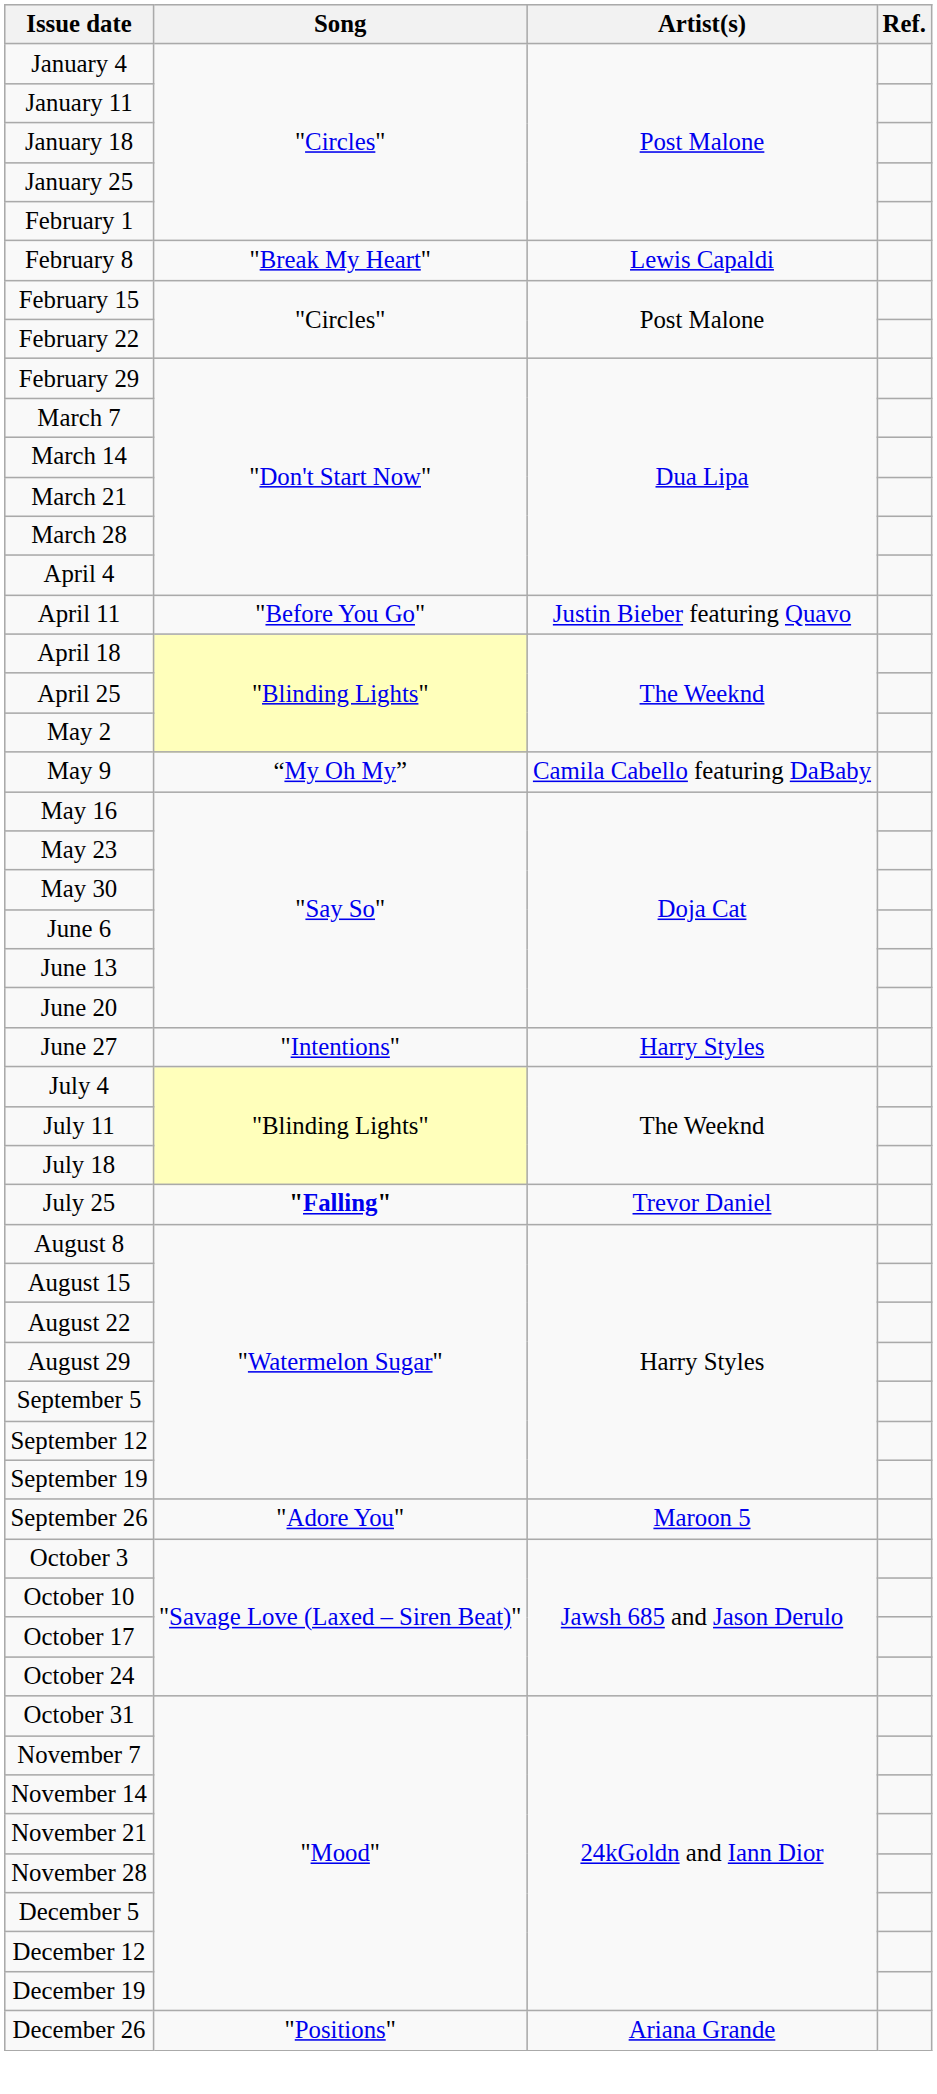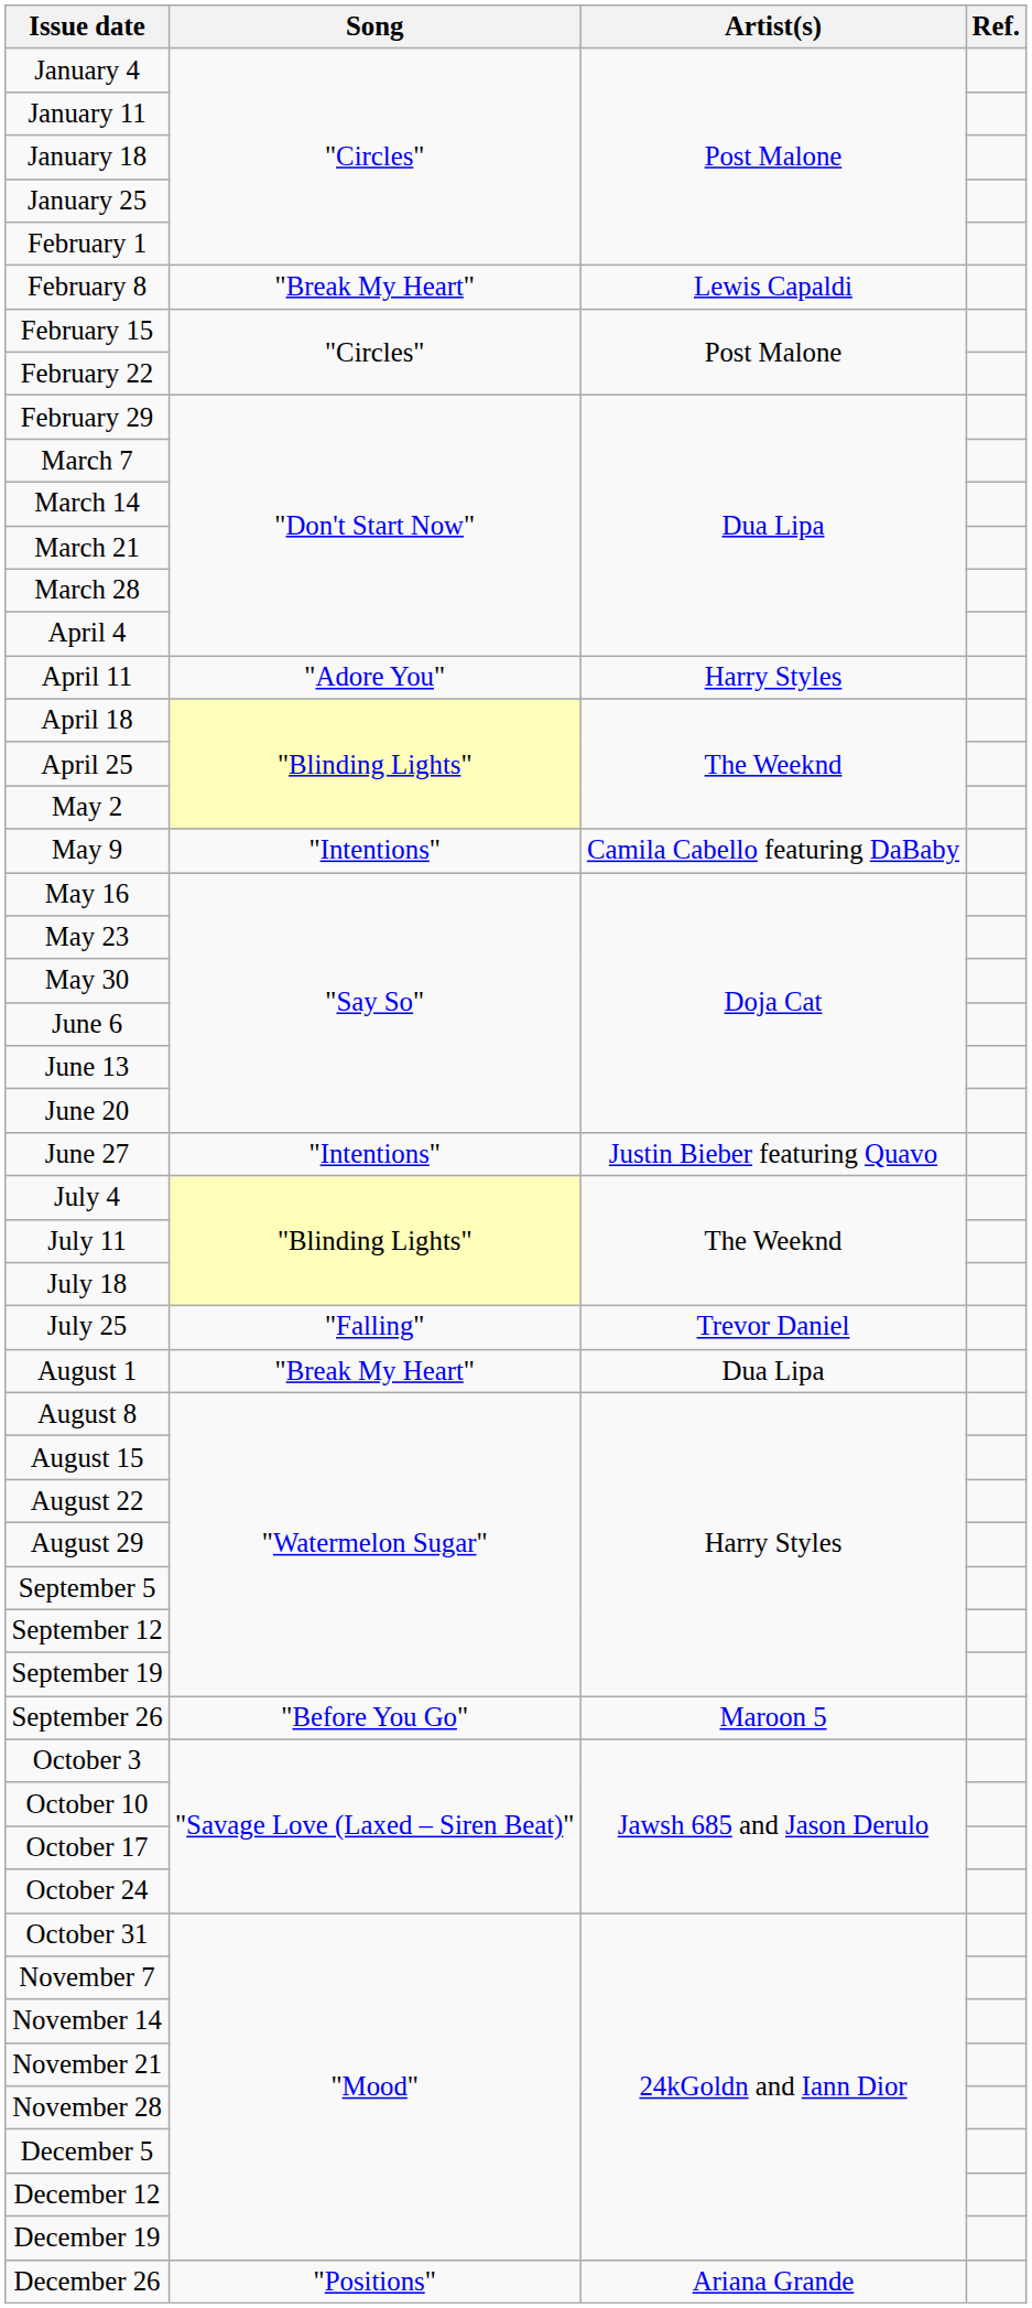 <table class="wikitable" style="text-align: center;">
 <tr>
 <th>Issue date</th>
 <th>Song</th>
 <th>Artist(s)</th>
 <th>Ref.</th>
 </tr>
 <tr>
 <td>January 4</td>
 <td rowspan="5">"<a href='#'>Circles</a>"</td>
 <td rowspan="5"><a href='#'>Post Malone</a></td>
 <td></td>
 </tr>
 <tr>
 <td>January 11</td>
 <td></td>
 </tr>
 <tr>
 <td>January 18</td>
 <td></td>
 </tr>
 <tr>
 <td>January 25</td>
 <td></td>
 </tr>
 <tr>
 <td>February 1</td>
 <td></td>
 </tr>
 <tr>
 <td>February 8</td>
 <td>"<a href='#'>Break My Heart</a>"</td>
 <td><a href='#'>Lewis Capaldi</a></td>
 <td></td>
 </tr>
 <tr>
 <td>February 15</td>
 <td rowspan="2">"Circles"</td>
 <td rowspan="2">Post Malone</td>
 <td></td>
 </tr>
 <tr>
 <td>February 22</td>
 <td></td>
 </tr>
 <tr>
 <td>February 29</td>
 <td rowspan="6">"<a href='#'>Don't Start Now</a>"</td>
 <td rowspan="6"><a href='#'>Dua Lipa</a></td>
 <td></td>
 </tr>
 <tr>
 <td>March 7</td>
 <td></td>
 </tr>
 <tr>
 <td>March 14</td>
 <td></td>
 </tr>
 <tr>
 <td>March 21</td>
 <td></td>
 </tr>
 <tr>
 <td>March 28</td>
 <td></td>
 </tr>
 <tr>
 <td>April 4</td>
 <td></td>
 </tr>
 <tr>
 <td>April 11</td>
-<td>"<a href='#'>Before You Go</a>"</td>
-<td><a href='#'>Justin Bieber</a> featuring <a href='#'>Quavo</a></td>
+<td>"<a href='#'>Adore You</a>"</td>
+<td><a href='#'>Harry Styles</a></td>
 <td></td>
 </tr>
 <tr>
 <td>April 18</td>
 <td bgcolor=FFFFBB rowspan="3">"<a href='#'>Blinding Lights</a>" </td>
 <td rowspan="3"><a href='#'>The Weeknd</a></td>
 <td></td>
 </tr>
 <tr>
 <td>April 25</td>
 <td></td>
 </tr>
 <tr>
 <td>May 2</td>
 <td></td>
 </tr>
 <tr>
 <td>May 9</td>
-<td>“<a href='#'>My Oh My</a>”</td>
+<td>"<a href='#'>Intentions</a>"</td>
 <td><a href='#'>Camila Cabello</a> featuring <a href='#'>DaBaby</a></td>
 <td></td>
 </tr>
 <tr>
 <td>May 16</td>
 <td rowspan="6">"<a href='#'>Say So</a>"</td>
 <td rowspan="6"><a href='#'>Doja Cat</a></td>
 <td></td>
 </tr>
 <tr>
 <td>May 23</td>
 <td></td>
 </tr>
 <tr>
 <td>May 30</td>
 <td></td>
 </tr>
 <tr>
 <td>June 6</td>
 <td></td>
 </tr>
 <tr>
 <td>June 13</td>
 <td></td>
 </tr>
 <tr>
 <td>June 20</td>
 <td></td>
 </tr>
 <tr>
 <td>June 27</td>
 <td>"<a href='#'>Intentions</a>"</td>
-<td><a href='#'>Harry Styles</a></td>
+<td><a href='#'>Justin Bieber</a> featuring <a href='#'>Quavo</a></td>
 <td></td>
 </tr>
 <tr>
 <td>July 4</td>
 <td bgcolor=FFFFBB rowspan="3">"Blinding Lights" </td>
 <td rowspan="3">The Weeknd</td>
 <td></td>
 </tr>
 <tr>
 <td>July 11</td>
 <td></td>
 </tr>
 <tr>
 <td>July 18</td>
 <td></td>
 </tr>
 <tr>
 <td>July 25</td>
-<td><strong>"<a href='#'>Falling</a>"</strong></td>
+<td>"<a href='#'>Falling</a>"</td>
 <td><a href='#'>Trevor Daniel</a></td>
+<td></td>
+</tr>
+<tr>
+<td>August 1</td>
+<td>"<a href='#'>Break My Heart</a>"</td>
+<td>Dua Lipa</td>
 <td></td>
 </tr>
 <tr>
 <td>August 8</td>
 <td rowspan="7">"<a href='#'>Watermelon Sugar</a>"</td>
 <td rowspan="7">Harry Styles</td>
 <td></td>
 </tr>
 <tr>
 <td>August 15</td>
 <td></td>
 </tr>
 <tr>
 <td>August 22</td>
 <td></td>
 </tr>
 <tr>
 <td>August 29</td>
 <td></td>
 </tr>
 <tr>
 <td>September 5</td>
 <td></td>
 </tr>
 <tr>
 <td>September 12</td>
 <td></td>
 </tr>
 <tr>
 <td>September 19</td>
 <td></td>
 </tr>
 <tr>
 <td>September 26</td>
-<td>"<a href='#'>Adore You</a>"</td>
+<td>"<a href='#'>Before You Go</a>"</td>
 <td><a href='#'>Maroon 5</a></td>
 <td></td>
 </tr>
 <tr>
 <td>October 3</td>
 <td rowspan="4">"<a href='#'>Savage Love (Laxed – Siren Beat)</a>"</td>
 <td rowspan="4"><a href='#'>Jawsh 685</a> and <a href='#'>Jason Derulo</a></td>
 <td></td>
 </tr>
 <tr>
 <td>October 10</td>
 <td></td>
 </tr>
 <tr>
 <td>October 17</td>
 <td></td>
 </tr>
 <tr>
 <td>October 24</td>
 <td></td>
 </tr>
 <tr>
 <td>October 31</td>
 <td rowspan="8">"<a href='#'>Mood</a>"</td>
 <td rowspan="8"><a href='#'>24kGoldn</a> and <a href='#'>Iann Dior</a></td>
 <td></td>
 </tr>
 <tr>
 <td>November 7</td>
 <td></td>
 </tr>
 <tr>
 <td>November 14</td>
 <td></td>
 </tr>
 <tr>
 <td>November 21</td>
 <td></td>
 </tr>
 <tr>
 <td>November 28</td>
 <td></td>
 </tr>
 <tr>
 <td>December 5</td>
 <td></td>
 </tr>
 <tr>
 <td>December 12</td>
 <td></td>
 </tr>
 <tr>
 <td>December 19</td>
 <td></td>
 </tr>
 <tr>
 <td>December 26</td>
 <td>"<a href='#'>Positions</a>"</td>
 <td><a href='#'>Ariana Grande</a></td>
 <td></td>
 </tr>
 </table>
